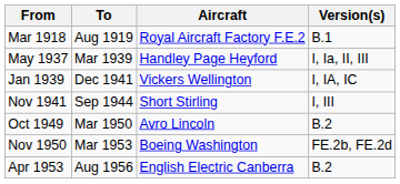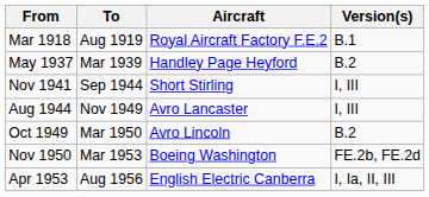 <table class="wikitable">
 <tr>
 <th>From</th>
 <th>To</th>
 <th>Aircraft</th>
 <th>Version(s)</th>
 </tr>
 <tr>
 <td>Mar 1918</td>
 <td>Aug 1919</td>
 <td><a href='#'>Royal Aircraft Factory F.E.2</a></td>
 <td>B.1</td>
 </tr>
 <tr>
 <td>May 1937</td>
 <td>Mar 1939</td>
 <td><a href='#'>Handley Page Heyford</a></td>
-<td>I, Ia, II, III</td>
-</tr>
-<tr>
-<td>Jan 1939</td>
-<td>Dec 1941</td>
-<td><a href='#'>Vickers Wellington</a></td>
-<td>I, IA, IC</td>
+<td>B.2</td>
 </tr>
 <tr>
 <td>Nov 1941</td>
 <td>Sep 1944</td>
 <td><a href='#'>Short Stirling</a></td>
+<td>I, III</td>
+</tr>
+<tr>
+<td>Aug 1944</td>
+<td>Nov 1949</td>
+<td><a href='#'>Avro Lancaster</a></td>
 <td>I, III</td>
 </tr>
 <tr>
 <td>Oct 1949</td>
 <td>Mar 1950</td>
 <td><a href='#'>Avro Lincoln</a></td>
 <td>B.2</td>
 </tr>
 <tr>
 <td>Nov 1950</td>
 <td>Mar 1953</td>
 <td><a href='#'>Boeing Washington</a></td>
 <td>FE.2b, FE.2d</td>
 </tr>
 <tr>
 <td>Apr 1953</td>
 <td>Aug 1956</td>
 <td><a href='#'>English Electric Canberra</a></td>
-<td>B.2</td>
+<td>I, Ia, II, III</td>
 </tr>
 </table>
